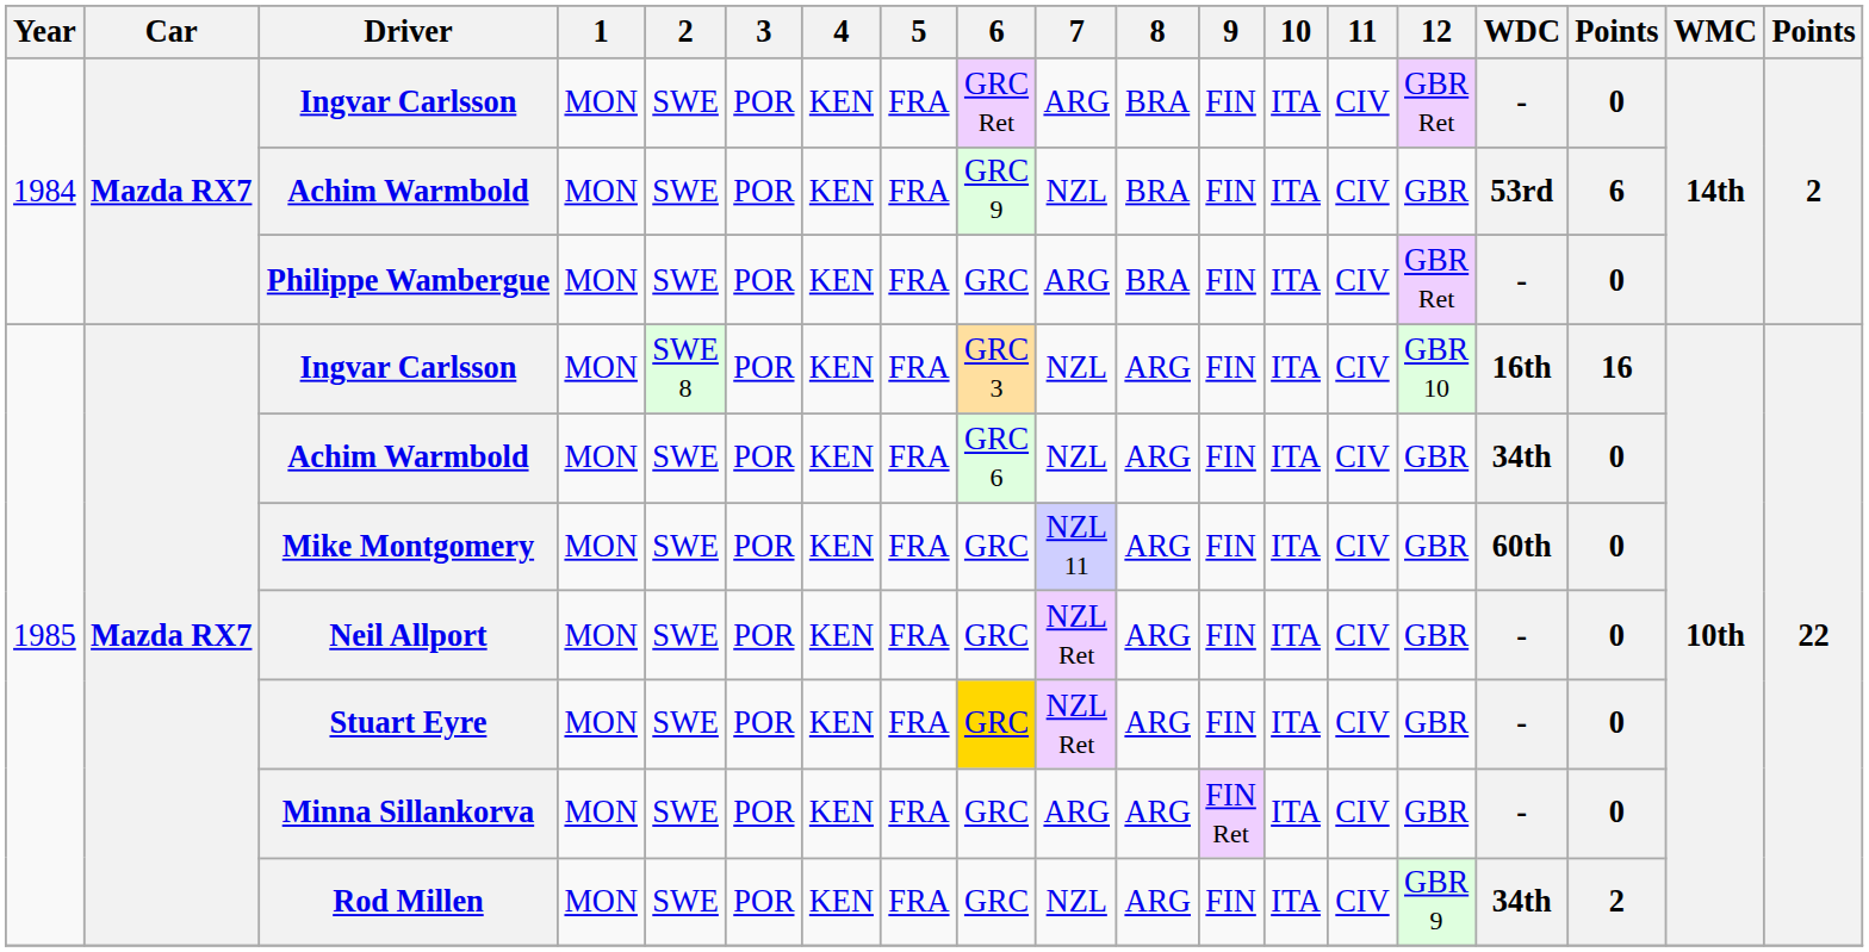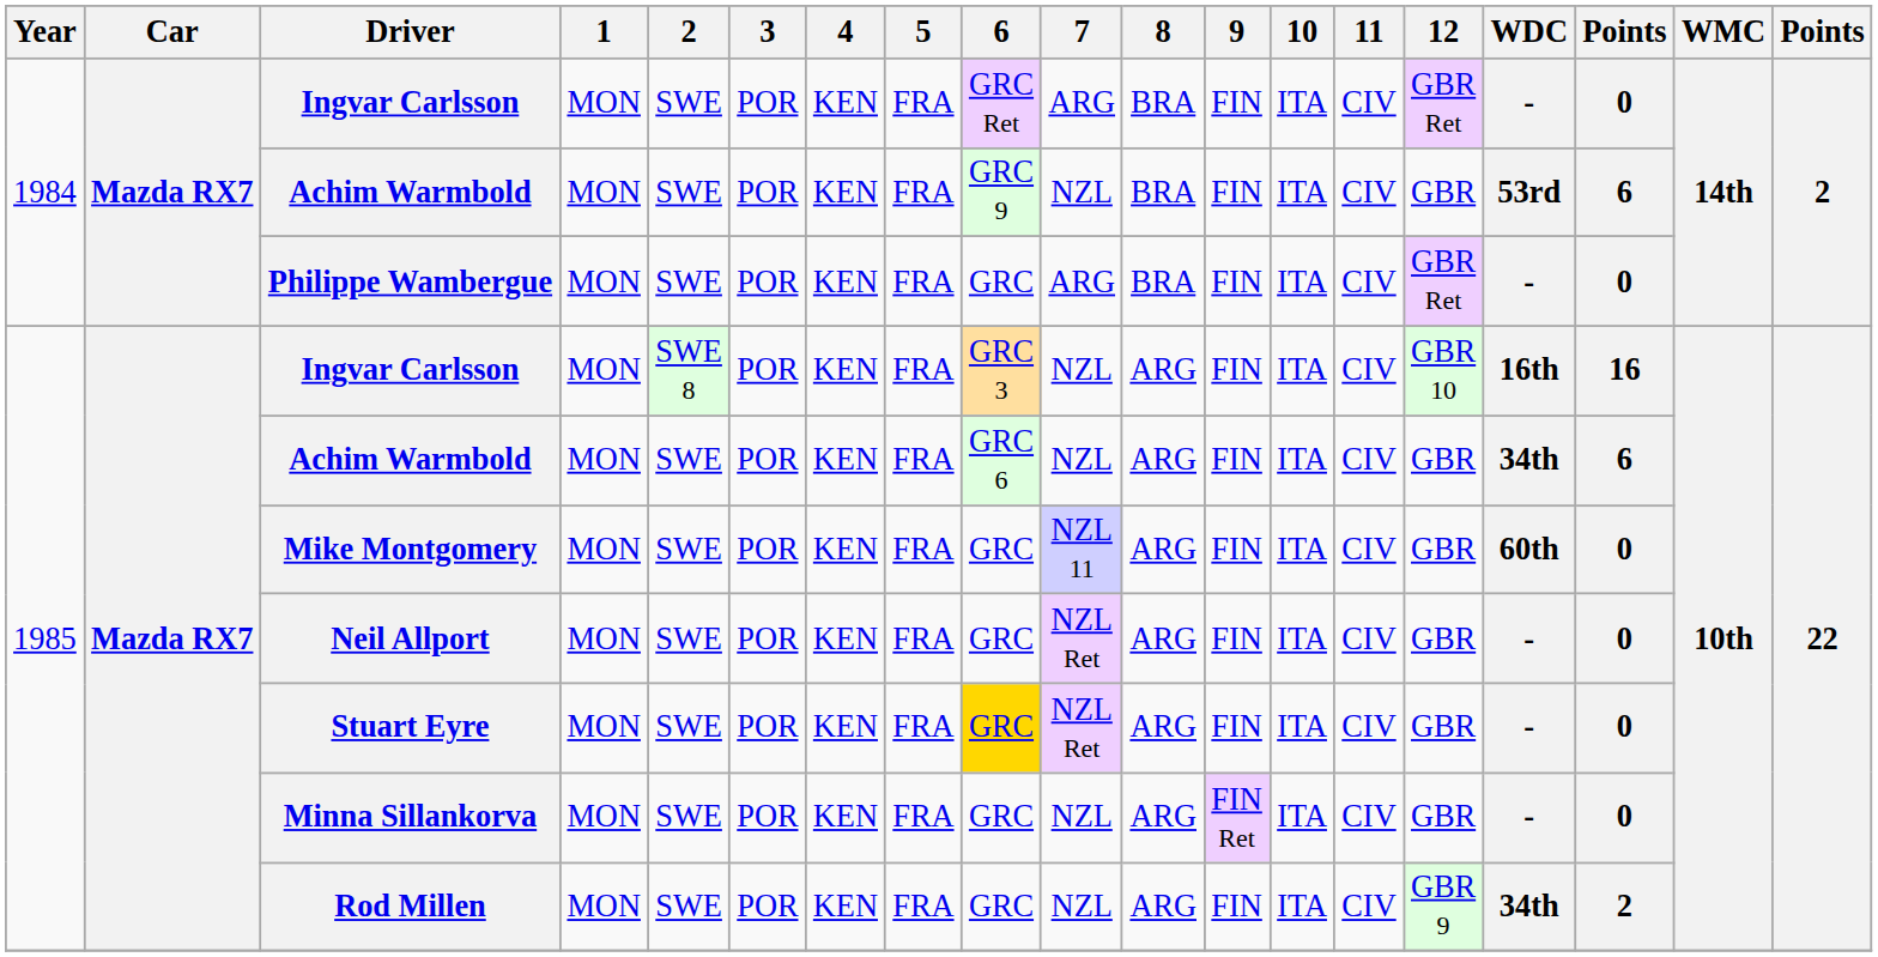 <table class="wikitable" style="text-align:center; font-size:90%">
 <tr>
 <th>Year</th>
 <th>Car</th>
 <th>Driver</th>
 <th>1</th>
 <th>2</th>
 <th>3</th>
 <th>4</th>
 <th>5</th>
 <th>6</th>
 <th>7</th>
 <th>8</th>
 <th>9</th>
 <th>10</th>
 <th>11</th>
 <th>12</th>
 <th>WDC</th>
 <th>Points</th>
 <th>WMC</th>
 <th>Points</th>
 </tr>
 <tr>
 <td rowspan="3"><a href='#'>1984</a></td>
 <th rowspan="3"><a href='#'>Mazda RX7</a></th>
 <th> <a href='#'>Ingvar Carlsson</a></th>
 <td><a href='#'>MON</a></td>
 <td><a href='#'>SWE</a></td>
 <td><a href='#'>POR</a></td>
 <td><a href='#'>KEN</a></td>
 <td><a href='#'>FRA</a></td>
 <td style="background:#EFCFFF;"><a href='#'>GRC</a><br><small>Ret</small></td>
 <td><a href='#'>ARG</a></td>
 <td><a href='#'>BRA</a></td>
 <td><a href='#'>FIN</a></td>
 <td><a href='#'>ITA</a></td>
 <td><a href='#'>CIV</a></td>
 <td style="background:#EFCFFF;"><a href='#'>GBR</a><br><small>Ret</small></td>
 <th>-</th>
 <th>0</th>
 <th rowspan="3">14th</th>
 <th rowspan="3">2</th>
 </tr>
 <tr>
 <th> <a href='#'>Achim Warmbold</a></th>
 <td><a href='#'>MON</a></td>
 <td><a href='#'>SWE</a></td>
 <td><a href='#'>POR</a></td>
 <td><a href='#'>KEN</a></td>
 <td><a href='#'>FRA</a></td>
 <td style="background:#DFFFDF;"><a href='#'>GRC</a><br><small>9</small></td>
 <td><a href='#'>NZL</a></td>
 <td><a href='#'>BRA</a></td>
 <td><a href='#'>FIN</a></td>
 <td><a href='#'>ITA</a></td>
 <td><a href='#'>CIV</a></td>
 <td><a href='#'>GBR</a></td>
 <th>53rd</th>
 <th>6</th>
 </tr>
 <tr>
 <th> <a href='#'>Philippe Wambergue</a></th>
 <td><a href='#'>MON</a></td>
 <td><a href='#'>SWE</a></td>
 <td><a href='#'>POR</a></td>
 <td><a href='#'>KEN</a></td>
 <td><a href='#'>FRA</a></td>
 <td><a href='#'>GRC</a></td>
 <td><a href='#'>ARG</a></td>
 <td><a href='#'>BRA</a></td>
 <td><a href='#'>FIN</a></td>
 <td><a href='#'>ITA</a></td>
 <td><a href='#'>CIV</a></td>
 <td style="background:#EFCFFF;"><a href='#'>GBR</a><br><small>Ret</small></td>
 <th>-</th>
 <th>0</th>
 </tr>
 <tr>
 <td rowspan="7"><a href='#'>1985</a></td>
 <th rowspan="7"><a href='#'>Mazda RX7</a></th>
 <th> <a href='#'>Ingvar Carlsson</a></th>
 <td><a href='#'>MON</a></td>
 <td style="background:#DFFFDF;"><a href='#'>SWE</a><br><small>8</small></td>
 <td><a href='#'>POR</a></td>
 <td><a href='#'>KEN</a></td>
 <td><a href='#'>FRA</a></td>
 <td style="background:#FFDF9F;"><a href='#'>GRC</a><br><small>3</small></td>
 <td><a href='#'>NZL</a></td>
 <td><a href='#'>ARG</a></td>
 <td><a href='#'>FIN</a></td>
 <td><a href='#'>ITA</a></td>
 <td><a href='#'>CIV</a></td>
 <td style="background:#DFFFDF;"><a href='#'>GBR</a><br><small>10</small></td>
 <th>16th</th>
 <th>16</th>
 <th rowspan="7">10th</th>
 <th rowspan="7">22</th>
 </tr>
 <tr>
 <th> <a href='#'>Achim Warmbold</a></th>
 <td><a href='#'>MON</a></td>
 <td><a href='#'>SWE</a></td>
 <td><a href='#'>POR</a></td>
 <td><a href='#'>KEN</a></td>
 <td><a href='#'>FRA</a></td>
 <td style="background:#DFFFDF;"><a href='#'>GRC</a><br><small>6</small></td>
 <td><a href='#'>NZL</a></td>
 <td><a href='#'>ARG</a></td>
 <td><a href='#'>FIN</a></td>
 <td><a href='#'>ITA</a></td>
 <td><a href='#'>CIV</a></td>
 <td><a href='#'>GBR</a></td>
 <th>34th</th>
-<th>0</th>
+<th>6</th>
 </tr>
 <tr>
 <th> <a href='#'>Mike Montgomery</a></th>
 <td><a href='#'>MON</a></td>
 <td><a href='#'>SWE</a></td>
 <td><a href='#'>POR</a></td>
 <td><a href='#'>KEN</a></td>
 <td><a href='#'>FRA</a></td>
 <td><a href='#'>GRC</a></td>
 <td style="background:#CFCFFF;"><a href='#'>NZL</a><br><small>11</small></td>
 <td><a href='#'>ARG</a></td>
 <td><a href='#'>FIN</a></td>
 <td><a href='#'>ITA</a></td>
 <td><a href='#'>CIV</a></td>
 <td><a href='#'>GBR</a></td>
 <th>60th</th>
 <th>0</th>
 </tr>
 <tr>
 <th> <a href='#'>Neil Allport</a></th>
 <td><a href='#'>MON</a></td>
 <td><a href='#'>SWE</a></td>
 <td><a href='#'>POR</a></td>
 <td><a href='#'>KEN</a></td>
 <td><a href='#'>FRA</a></td>
 <td><a href='#'>GRC</a></td>
 <td style="background:#EFCFFF;"><a href='#'>NZL</a><br><small>Ret</small></td>
 <td><a href='#'>ARG</a></td>
 <td><a href='#'>FIN</a></td>
 <td><a href='#'>ITA</a></td>
 <td><a href='#'>CIV</a></td>
 <td><a href='#'>GBR</a></td>
 <th>-</th>
 <th>0</th>
 </tr>
 <tr>
 <th> <a href='#'>Stuart Eyre</a></th>
 <td><a href='#'>MON</a></td>
 <td><a href='#'>SWE</a></td>
 <td><a href='#'>POR</a></td>
 <td><a href='#'>KEN</a></td>
 <td><a href='#'>FRA</a></td>
 <td style="background: gold;"><a href='#'>GRC</a></td>
 <td style="background:#EFCFFF;"><a href='#'>NZL</a><br><small>Ret</small></td>
 <td><a href='#'>ARG</a></td>
 <td><a href='#'>FIN</a></td>
 <td><a href='#'>ITA</a></td>
 <td><a href='#'>CIV</a></td>
 <td><a href='#'>GBR</a></td>
 <th>-</th>
 <th>0</th>
 </tr>
 <tr>
 <th> <a href='#'>Minna Sillankorva</a></th>
 <td><a href='#'>MON</a></td>
 <td><a href='#'>SWE</a></td>
 <td><a href='#'>POR</a></td>
 <td><a href='#'>KEN</a></td>
 <td><a href='#'>FRA</a></td>
 <td><a href='#'>GRC</a></td>
-<td><a href='#'>ARG</a></td>
+<td><a href='#'>NZL</a></td>
 <td><a href='#'>ARG</a></td>
 <td style="background:#EFCFFF;"><a href='#'>FIN</a><br><small>Ret</small></td>
 <td><a href='#'>ITA</a></td>
 <td><a href='#'>CIV</a></td>
 <td><a href='#'>GBR</a></td>
 <th>-</th>
 <th>0</th>
 </tr>
 <tr>
 <th> <a href='#'>Rod Millen</a></th>
 <td><a href='#'>MON</a></td>
 <td><a href='#'>SWE</a></td>
 <td><a href='#'>POR</a></td>
 <td><a href='#'>KEN</a></td>
 <td><a href='#'>FRA</a></td>
 <td><a href='#'>GRC</a></td>
 <td><a href='#'>NZL</a></td>
 <td><a href='#'>ARG</a></td>
 <td><a href='#'>FIN</a></td>
 <td><a href='#'>ITA</a></td>
 <td><a href='#'>CIV</a></td>
 <td style="background:#DFFFDF;"><a href='#'>GBR</a><br><small>9</small></td>
 <th>34th</th>
 <th>2</th>
 </tr>
 <tr>
 </tr>
 </table>
